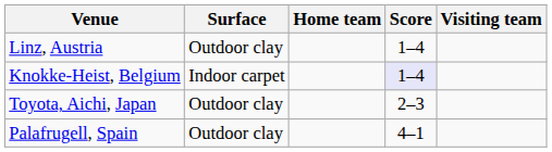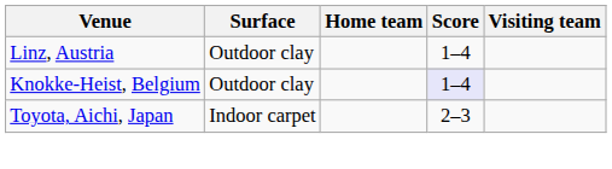 <table class=wikitable style="border:1px solid #AAAAAA;">
 <tr>
 <th>Venue</th>
 <th>Surface</th>
 <th>Home team</th>
 <th>Score</th>
 <th>Visiting team</th>
 </tr>
 <tr>
 <td><a href='#'>Linz</a>, <a href='#'>Austria</a></td>
 <td>Outdoor clay</td>
 <td></td>
 <td align="center">1–4</td>
 <td><strong></strong></td>
 </tr>
 <tr>
 <td><a href='#'>Knokke-Heist</a>, <a href='#'>Belgium</a></td>
-<td>Indoor carpet</td>
+<td>Outdoor clay</td>
 <td></td>
 <td align="center" style="background: lavender;">1–4</td>
 <td><strong></strong></td>
 </tr>
 <tr>
 <td><a href='#'>Toyota, Aichi</a>, <a href='#'>Japan</a></td>
-<td>Outdoor clay</td>
+<td>Indoor carpet</td>
 <td></td>
 <td align="center">2–3</td>
 <td><strong></strong></td>
 </tr>
-<tr>
-<td><a href='#'>Palafrugell</a>, <a href='#'>Spain</a></td>
-<td>Outdoor clay</td>
-<td><strong></strong></td>
-<td align="center">4–1</td>
-<td></td>
-</tr>
 </table>
